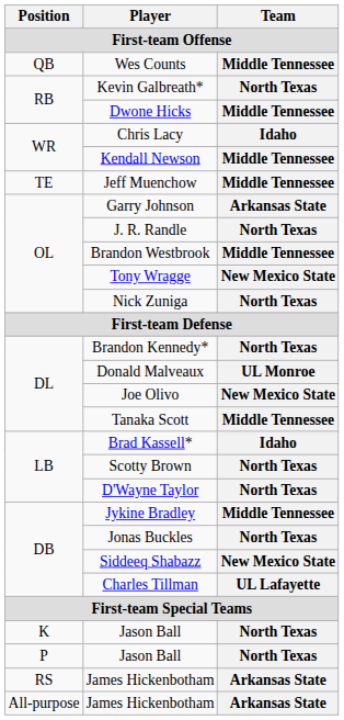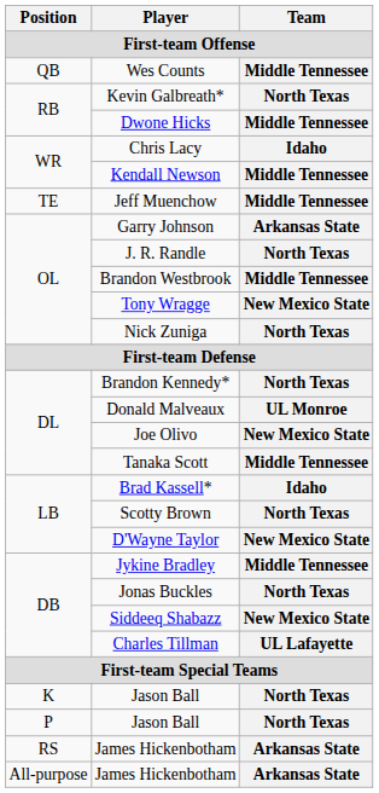 <table class="wikitable sortable">
 <tr>
 <th>Position</th>
 <th>Player</th>
 <th>Team</th>
 </tr>
 <tr>
 <td colspan="3" style="text-align:center; background:#ddd;"><strong>First-team Offense </strong></td>
 </tr>
 <tr style="text-align:center;">
 <td>QB</td>
 <td>Wes Counts</td>
 <th Style = >Middle Tennessee</th>
 </tr>
 <tr style="text-align:center;">
 <td rowspan="2">RB</td>
 <td>Kevin Galbreath*</td>
 <th Style = >North Texas</th>
 </tr>
 <tr style="text-align:center;">
 <td><a href='#'>Dwone Hicks</a></td>
 <th Style = >Middle Tennessee</th>
 </tr>
 <tr style="text-align:center;">
 <td rowspan="2">WR</td>
 <td>Chris Lacy</td>
 <th Style = >Idaho</th>
 </tr>
 <tr style="text-align:center;">
 <td><a href='#'>Kendall Newson</a></td>
 <th Style = >Middle Tennessee</th>
 </tr>
 <tr style="text-align:center;">
 <td>TE</td>
 <td>Jeff Muenchow</td>
 <th Style = >Middle Tennessee</th>
 </tr>
 <tr style="text-align:center;">
 <td rowspan="5">OL</td>
 <td>Garry Johnson</td>
 <th Style = >Arkansas State</th>
 </tr>
 <tr style="text-align:center;">
 <td>J. R. Randle</td>
 <th Style = >North Texas</th>
 </tr>
 <tr style="text-align:center;">
 <td>Brandon Westbrook</td>
 <th Style = >Middle Tennessee</th>
 </tr>
 <tr style="text-align:center;">
 <td><a href='#'>Tony Wragge</a></td>
 <th Style = >New Mexico State</th>
 </tr>
 <tr style="text-align:center;">
 <td>Nick Zuniga</td>
 <th Style = >North Texas</th>
 </tr>
 <tr>
 <td colspan="3" style="text-align:center; background:#ddd;"><strong>First-team Defense</strong></td>
 </tr>
 <tr style="text-align:center;">
 <td rowspan="4">DL</td>
 <td>Brandon Kennedy*</td>
 <th Style = >North Texas</th>
 </tr>
 <tr style="text-align:center;">
 <td>Donald Malveaux</td>
 <th Style = >UL Monroe</th>
 </tr>
 <tr style="text-align:center;">
 <td>Joe Olivo</td>
 <th Style = >New Mexico State</th>
 </tr>
 <tr style="text-align:center;">
 <td>Tanaka Scott</td>
 <th Style = >Middle Tennessee</th>
 </tr>
 <tr style="text-align:center;">
 <td rowspan="3">LB</td>
 <td><a href='#'>Brad Kassell</a>*</td>
 <th Style = >Idaho</th>
 </tr>
 <tr style="text-align:center;">
 <td>Scotty Brown</td>
 <th Style = >North Texas</th>
 </tr>
 <tr style="text-align:center;">
 <td><a href='#'>D'Wayne Taylor</a></td>
-<th Style = >North Texas</th>
+<th Style = >New Mexico State</th>
 </tr>
 <tr style="text-align:center;">
 <td rowspan="4">DB</td>
 <td><a href='#'>Jykine Bradley</a></td>
 <th Style = >Middle Tennessee</th>
 </tr>
 <tr style="text-align:center;">
 <td>Jonas Buckles</td>
 <th Style = >North Texas</th>
 </tr>
 <tr style="text-align:center;">
 <td><a href='#'>Siddeeq Shabazz</a></td>
 <th Style = >New Mexico State</th>
 </tr>
 <tr style="text-align:center;">
 <td><a href='#'>Charles Tillman</a></td>
 <th Style = >UL Lafayette</th>
 </tr>
 <tr>
 <td colspan="3" style="text-align:center; background:#ddd;"><strong>First-team Special Teams</strong></td>
 </tr>
 <tr style="text-align:center;">
 <td>K</td>
 <td>Jason Ball</td>
 <th Style = >North Texas</th>
 </tr>
 <tr style="text-align:center;">
 <td>P</td>
 <td>Jason Ball</td>
 <th Style = >North Texas</th>
 </tr>
 <tr style="text-align:center;">
 <td>RS</td>
 <td>James Hickenbotham</td>
 <th Style = >Arkansas State</th>
 </tr>
 <tr style="text-align:center;">
 <td>All-purpose</td>
 <td>James Hickenbotham</td>
 <th Style = >Arkansas State</th>
 </tr>
 </table>
